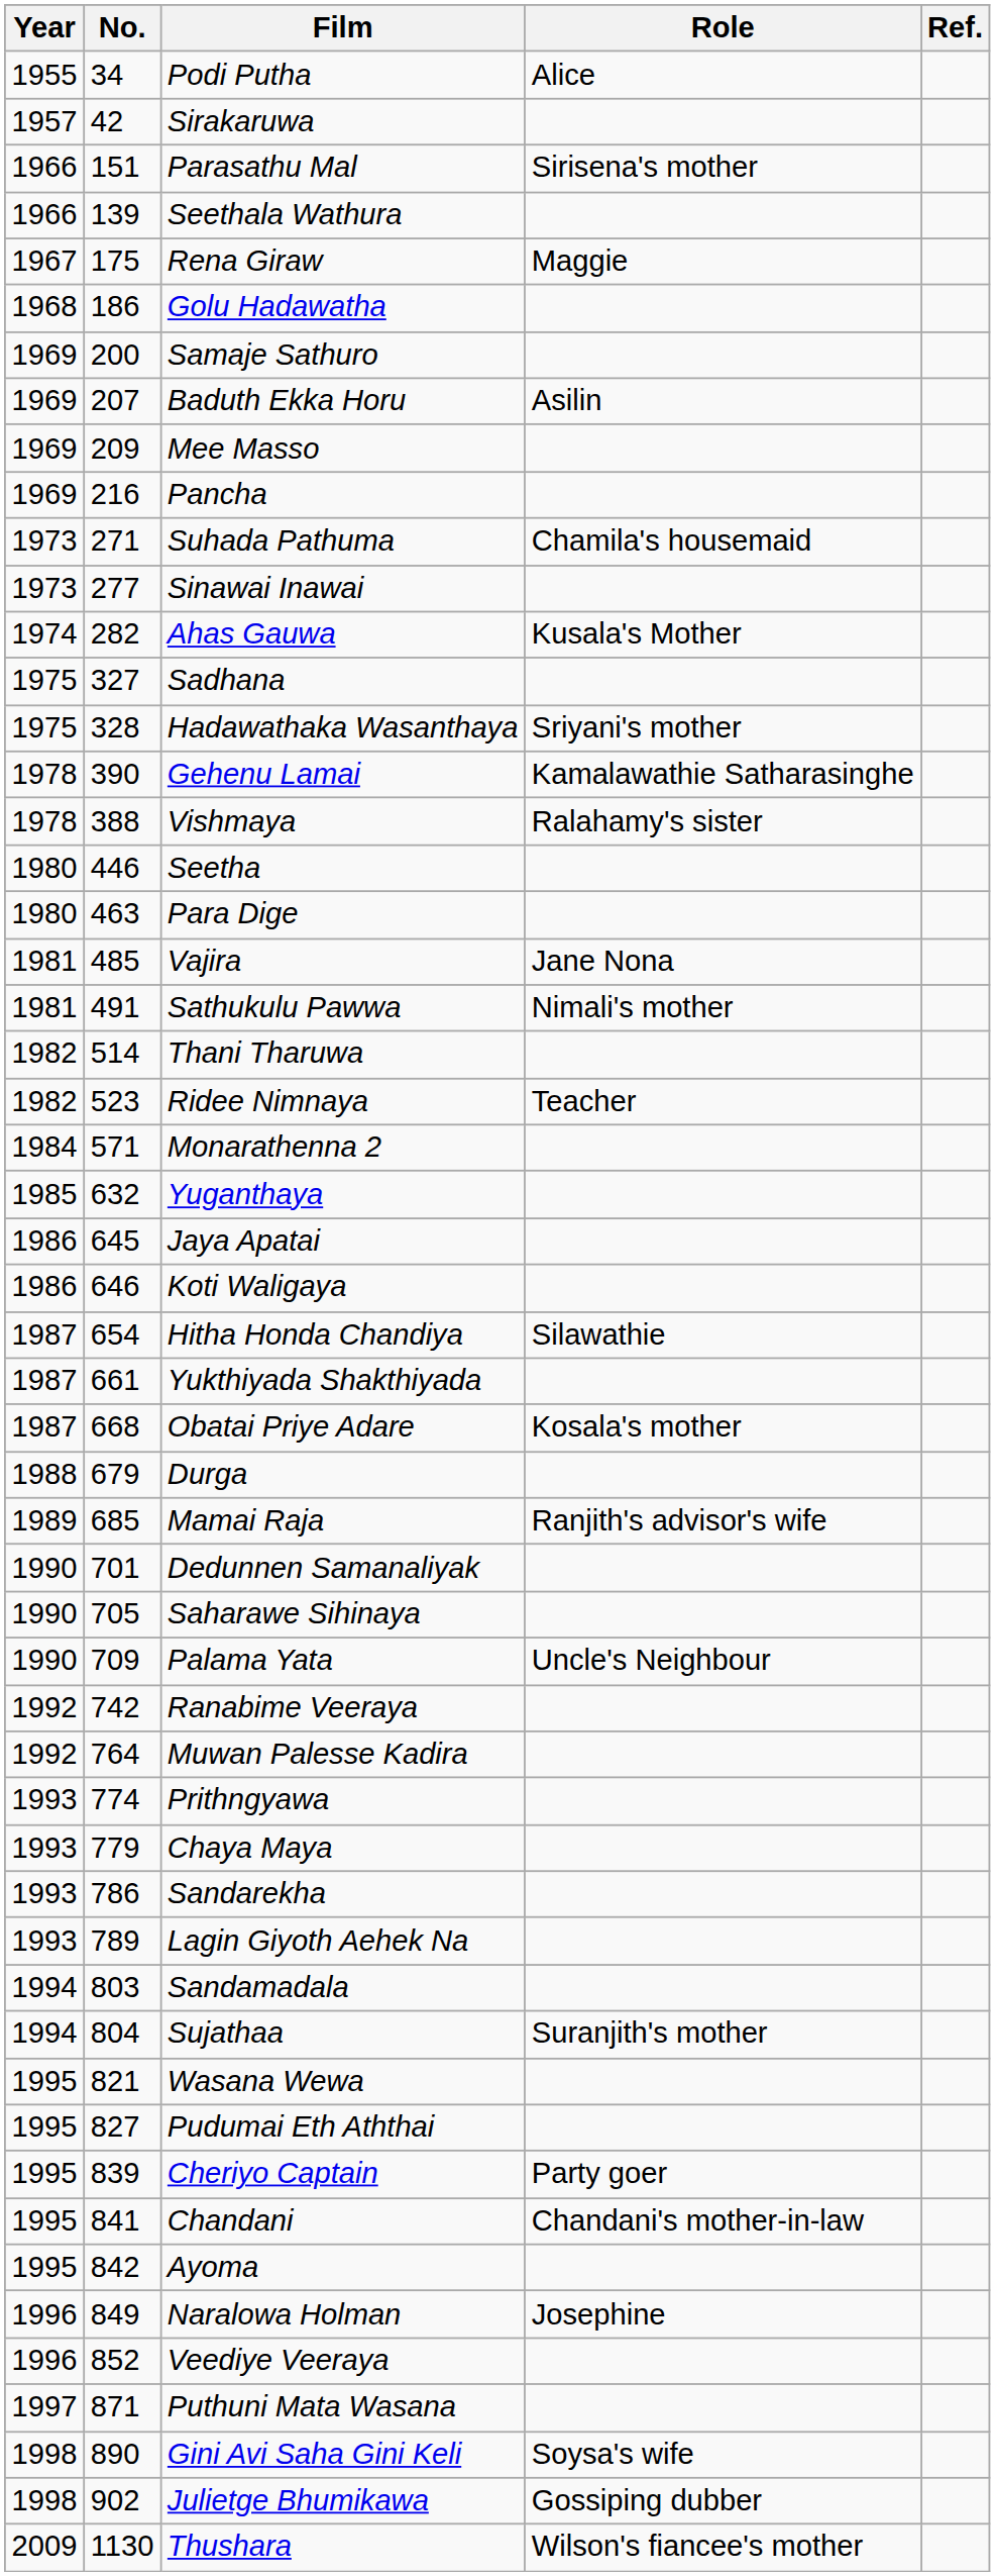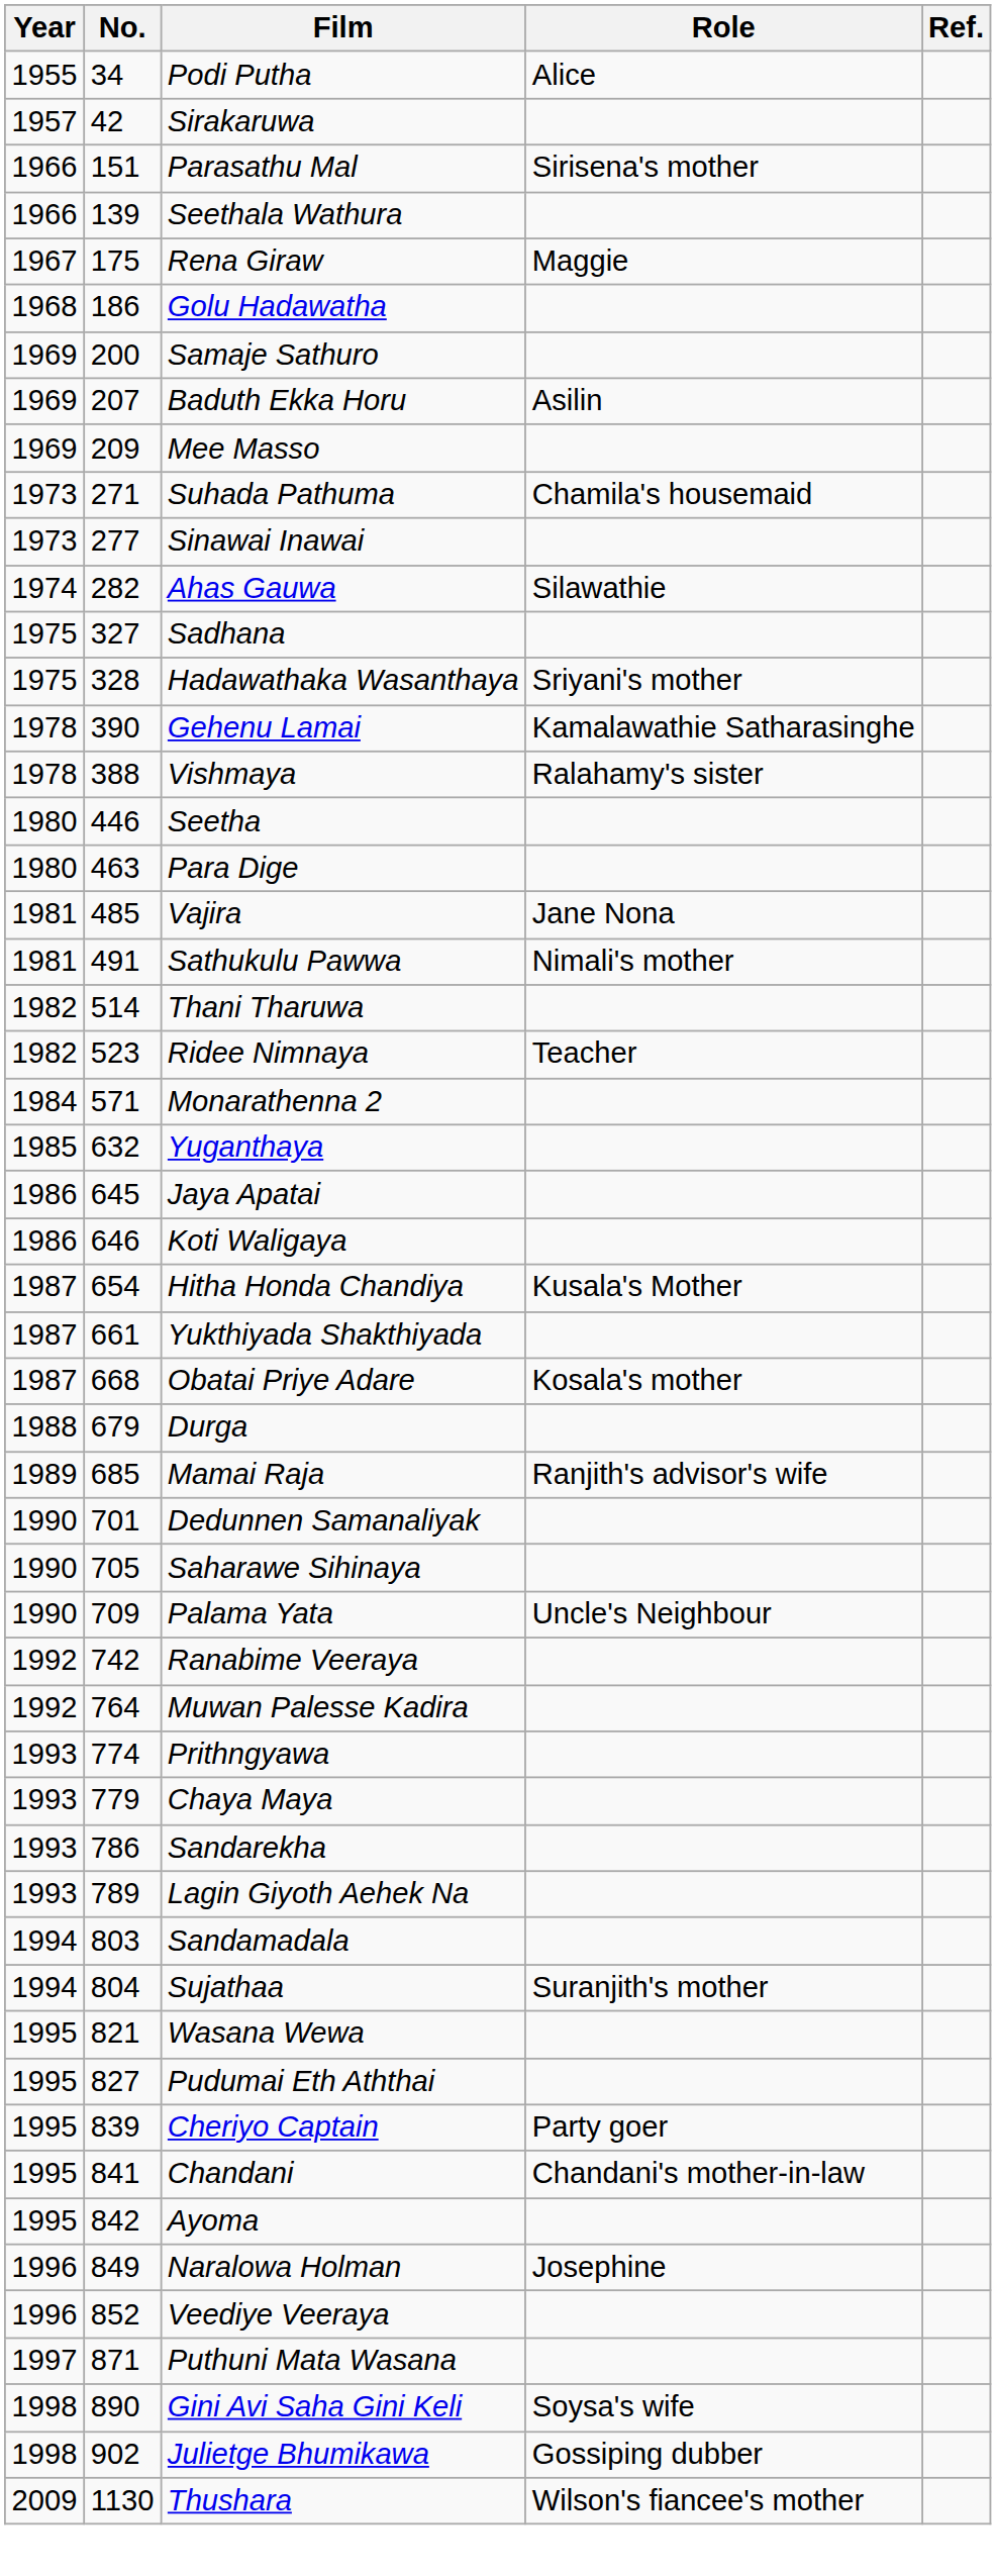 <table class="wikitable">
 <tr>
 <th>Year</th>
 <th>No.</th>
 <th>Film</th>
 <th>Role</th>
 <th>Ref.</th>
 </tr>
 <tr>
 <td>1955</td>
 <td>34</td>
 <td><em>Podi Putha</em></td>
 <td>Alice</td>
 <td></td>
 </tr>
 <tr>
 <td>1957</td>
 <td>42</td>
 <td><em>Sirakaruwa</em></td>
 <td></td>
 <td></td>
 </tr>
 <tr>
 <td>1966</td>
 <td>151</td>
 <td><em>Parasathu Mal</em></td>
 <td>Sirisena's mother</td>
 <td></td>
 </tr>
 <tr>
 <td>1966</td>
 <td>139</td>
 <td><em>Seethala Wathura</em></td>
 <td></td>
 <td></td>
 </tr>
 <tr>
 <td>1967</td>
 <td>175</td>
 <td><em>Rena Giraw</em></td>
 <td>Maggie</td>
 <td></td>
 </tr>
 <tr>
 <td>1968</td>
 <td>186</td>
 <td><em><a href='#'>Golu Hadawatha</a></em></td>
 <td></td>
 <td></td>
 </tr>
 <tr>
 <td>1969</td>
 <td>200</td>
 <td><em>Samaje Sathuro</em></td>
 <td></td>
 <td></td>
 </tr>
 <tr>
 <td>1969</td>
 <td>207</td>
 <td><em>Baduth Ekka Horu</em></td>
 <td>Asilin</td>
 <td></td>
 </tr>
 <tr>
 <td>1969</td>
 <td>209</td>
 <td><em>Mee Masso</em></td>
 <td></td>
 <td></td>
 </tr>
 <tr>
-<td>1969</td>
-<td>216</td>
-<td><em>Pancha</em></td>
-<td></td>
-<td></td>
-</tr>
-<tr>
 <td>1973</td>
 <td>271</td>
 <td><em>Suhada Pathuma</em></td>
 <td>Chamila's housemaid</td>
 <td></td>
 </tr>
 <tr>
 <td>1973</td>
 <td>277</td>
 <td><em>Sinawai Inawai</em></td>
 <td></td>
 <td></td>
 </tr>
 <tr>
 <td>1974</td>
 <td>282</td>
 <td><em><a href='#'>Ahas Gauwa</a></em></td>
-<td>Kusala's Mother</td>
+<td>Silawathie</td>
 <td></td>
 </tr>
 <tr>
 <td>1975</td>
 <td>327</td>
 <td><em>Sadhana</em></td>
 <td></td>
 <td></td>
 </tr>
 <tr>
 <td>1975</td>
 <td>328</td>
 <td><em>Hadawathaka Wasanthaya</em></td>
 <td>Sriyani's mother</td>
 <td></td>
 </tr>
 <tr>
 <td>1978</td>
 <td>390</td>
 <td><em><a href='#'>Gehenu Lamai</a></em></td>
 <td>Kamalawathie Satharasinghe</td>
 <td></td>
 </tr>
 <tr>
 <td>1978</td>
 <td>388</td>
 <td><em>Vishmaya</em></td>
 <td>Ralahamy's sister</td>
 <td></td>
 </tr>
 <tr>
 <td>1980</td>
 <td>446</td>
 <td><em>Seetha</em></td>
 <td></td>
 <td></td>
 </tr>
 <tr>
 <td>1980</td>
 <td>463</td>
 <td><em>Para Dige</em></td>
 <td></td>
 <td></td>
 </tr>
 <tr>
 <td>1981</td>
 <td>485</td>
 <td><em>Vajira</em></td>
 <td>Jane Nona</td>
 <td></td>
 </tr>
 <tr>
 <td>1981</td>
 <td>491</td>
 <td><em>Sathukulu Pawwa</em></td>
 <td>Nimali's mother</td>
 <td></td>
 </tr>
 <tr>
 <td>1982</td>
 <td>514</td>
 <td><em>Thani Tharuwa</em></td>
 <td></td>
 <td></td>
 </tr>
 <tr>
 <td>1982</td>
 <td>523</td>
 <td><em>Ridee Nimnaya</em></td>
 <td>Teacher</td>
 <td></td>
 </tr>
 <tr>
 <td>1984</td>
 <td>571</td>
 <td><em>Monarathenna 2</em></td>
 <td></td>
 <td></td>
 </tr>
 <tr>
 <td>1985</td>
 <td>632</td>
 <td><em><a href='#'>Yuganthaya</a></em></td>
 <td></td>
 <td></td>
 </tr>
 <tr>
 <td>1986</td>
 <td>645</td>
 <td><em>Jaya Apatai</em></td>
 <td></td>
 <td></td>
 </tr>
 <tr>
 <td>1986</td>
 <td>646</td>
 <td><em>Koti Waligaya</em></td>
 <td></td>
 <td></td>
 </tr>
 <tr>
 <td>1987</td>
 <td>654</td>
 <td><em>Hitha Honda Chandiya</em></td>
-<td>Silawathie</td>
+<td>Kusala's Mother</td>
 <td></td>
 </tr>
 <tr>
 <td>1987</td>
 <td>661</td>
 <td><em>Yukthiyada Shakthiyada</em></td>
 <td></td>
 <td></td>
 </tr>
 <tr>
 <td>1987</td>
 <td>668</td>
 <td><em>Obatai Priye Adare</em></td>
 <td>Kosala's mother</td>
 <td></td>
 </tr>
 <tr>
 <td>1988</td>
 <td>679</td>
 <td><em>Durga</em></td>
 <td></td>
 <td></td>
 </tr>
 <tr>
 <td>1989</td>
 <td>685</td>
 <td><em>Mamai Raja</em></td>
 <td>Ranjith's advisor's wife</td>
 <td></td>
 </tr>
 <tr>
 <td>1990</td>
 <td>701</td>
 <td><em>Dedunnen Samanaliyak</em></td>
 <td></td>
 <td></td>
 </tr>
 <tr>
 <td>1990</td>
 <td>705</td>
 <td><em>Saharawe Sihinaya</em></td>
 <td></td>
 <td></td>
 </tr>
 <tr>
 <td>1990</td>
 <td>709</td>
 <td><em>Palama Yata</em></td>
 <td>Uncle's Neighbour</td>
 <td></td>
 </tr>
 <tr>
 <td>1992</td>
 <td>742</td>
 <td><em>Ranabime Veeraya</em></td>
 <td></td>
 <td></td>
 </tr>
 <tr>
 <td>1992</td>
 <td>764</td>
 <td><em>Muwan Palesse Kadira</em></td>
 <td></td>
 <td></td>
 </tr>
 <tr>
 <td>1993</td>
 <td>774</td>
 <td><em>Prithngyawa</em></td>
 <td></td>
 <td></td>
 </tr>
 <tr>
 <td>1993</td>
 <td>779</td>
 <td><em>Chaya Maya</em></td>
 <td></td>
 <td></td>
 </tr>
 <tr>
 <td>1993</td>
 <td>786</td>
 <td><em>Sandarekha</em></td>
 <td></td>
 <td></td>
 </tr>
 <tr>
 <td>1993</td>
 <td>789</td>
 <td><em>Lagin Giyoth Aehek Na</em></td>
 <td></td>
 <td></td>
 </tr>
 <tr>
 <td>1994</td>
 <td>803</td>
 <td><em>Sandamadala</em></td>
 <td></td>
 <td></td>
 </tr>
 <tr>
 <td>1994</td>
 <td>804</td>
 <td><em>Sujathaa</em></td>
 <td>Suranjith's mother</td>
 <td></td>
 </tr>
 <tr>
 <td>1995</td>
 <td>821</td>
 <td><em>Wasana Wewa</em></td>
 <td></td>
 <td></td>
 </tr>
 <tr>
 <td>1995</td>
 <td>827</td>
 <td><em>Pudumai Eth Aththai</em></td>
 <td></td>
 <td></td>
 </tr>
 <tr>
 <td>1995</td>
 <td>839</td>
 <td><em><a href='#'>Cheriyo Captain</a></em></td>
 <td>Party goer</td>
 <td></td>
 </tr>
 <tr>
 <td>1995</td>
 <td>841</td>
 <td><em>Chandani</em></td>
 <td>Chandani's mother-in-law</td>
 <td></td>
 </tr>
 <tr>
 <td>1995</td>
 <td>842</td>
 <td><em>Ayoma</em></td>
 <td></td>
 <td></td>
 </tr>
 <tr>
 <td>1996</td>
 <td>849</td>
 <td><em>Naralowa Holman</em></td>
 <td>Josephine</td>
 <td></td>
 </tr>
 <tr>
 <td>1996</td>
 <td>852</td>
 <td><em>Veediye Veeraya</em></td>
 <td></td>
 <td></td>
 </tr>
 <tr>
 <td>1997</td>
 <td>871</td>
 <td><em>Puthuni Mata Wasana</em></td>
 <td></td>
 <td></td>
 </tr>
 <tr>
 <td>1998</td>
 <td>890</td>
 <td><em><a href='#'>Gini Avi Saha Gini Keli</a></em></td>
 <td>Soysa's wife</td>
 <td></td>
 </tr>
 <tr>
 <td>1998</td>
 <td>902</td>
 <td><em><a href='#'>Julietge Bhumikawa</a></em></td>
 <td>Gossiping dubber</td>
 <td></td>
 </tr>
 <tr>
 <td>2009</td>
 <td>1130</td>
 <td><em><a href='#'>Thushara</a></em></td>
 <td>Wilson's fiancee's mother</td>
 <td></td>
 </tr>
 </table>
